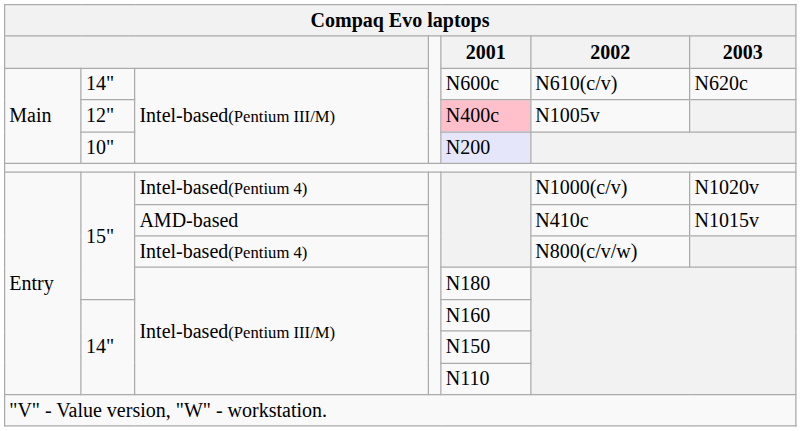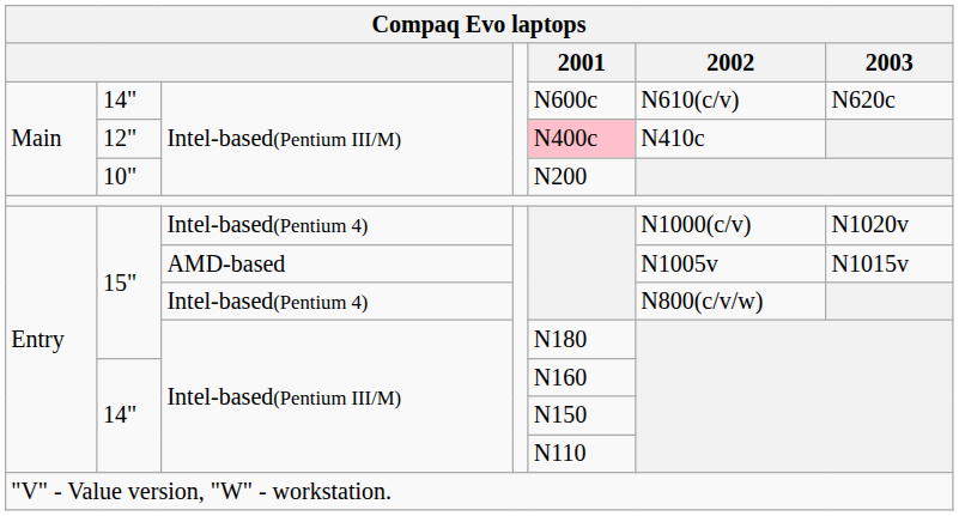 <table class="wikitable mw-collapsible mw-collapsed" style="min-width:40%">
 <tr>
 <th colspan="7">Compaq Evo laptops</th>
 </tr>
 <tr>
 <th colspan="3"></th>
 <td rowspan="4"></td>
 <th>2001</th>
 <th>2002</th>
 <th>2003</th>
 </tr>
 <tr>
 <td rowspan="3">Main</td>
 <td>14"</td>
 <td rowspan="3">Intel-based<small>(Pentium III/M)</small></td>
 <td>N600c</td>
 <td>N610(c/v)</td>
 <td>N620c</td>
 </tr>
 <tr>
 <td>12"</td>
 <td style="background: pink;">N400c</td>
-<td>N1005v</td>
+<td>N410c</td>
 <th></th>
 </tr>
 <tr>
 <td>10"</td>
-<td style="background: lavender;">N200</td>
+<td>N200</td>
 <th colspan="2"></th>
 </tr>
 <tr>
 <td colspan="7"></td>
 </tr>
 <tr>
 <td rowspan="7">Entry</td>
 <td rowspan="4">15"</td>
 <td>Intel-based<small>(Pentium 4)</small></td>
 <td rowspan="7"></td>
 <th rowspan="3"></th>
 <td>N1000(c/v)</td>
 <td>N1020v</td>
 </tr>
 <tr>
 <td>AMD-based</td>
-<td>N410c</td>
+<td>N1005v</td>
 <td>N1015v</td>
 </tr>
 <tr>
 <td>Intel-based<small>(Pentium 4)</small></td>
 <td>N800(c/v/w)</td>
 <th></th>
 </tr>
 <tr>
 <td rowspan="4">Intel-based<small>(Pentium III/M)</small></td>
 <td>N180</td>
 <th colspan="2" rowspan="4"></th>
 </tr>
 <tr>
 <td rowspan="3">14"</td>
 <td>N160</td>
 </tr>
 <tr>
 <td>N150</td>
 </tr>
 <tr>
 <td>N110</td>
 </tr>
 <tr>
 <td colspan="7">"V" - Value version, "W" - workstation.</td>
 </tr>
 </table>
